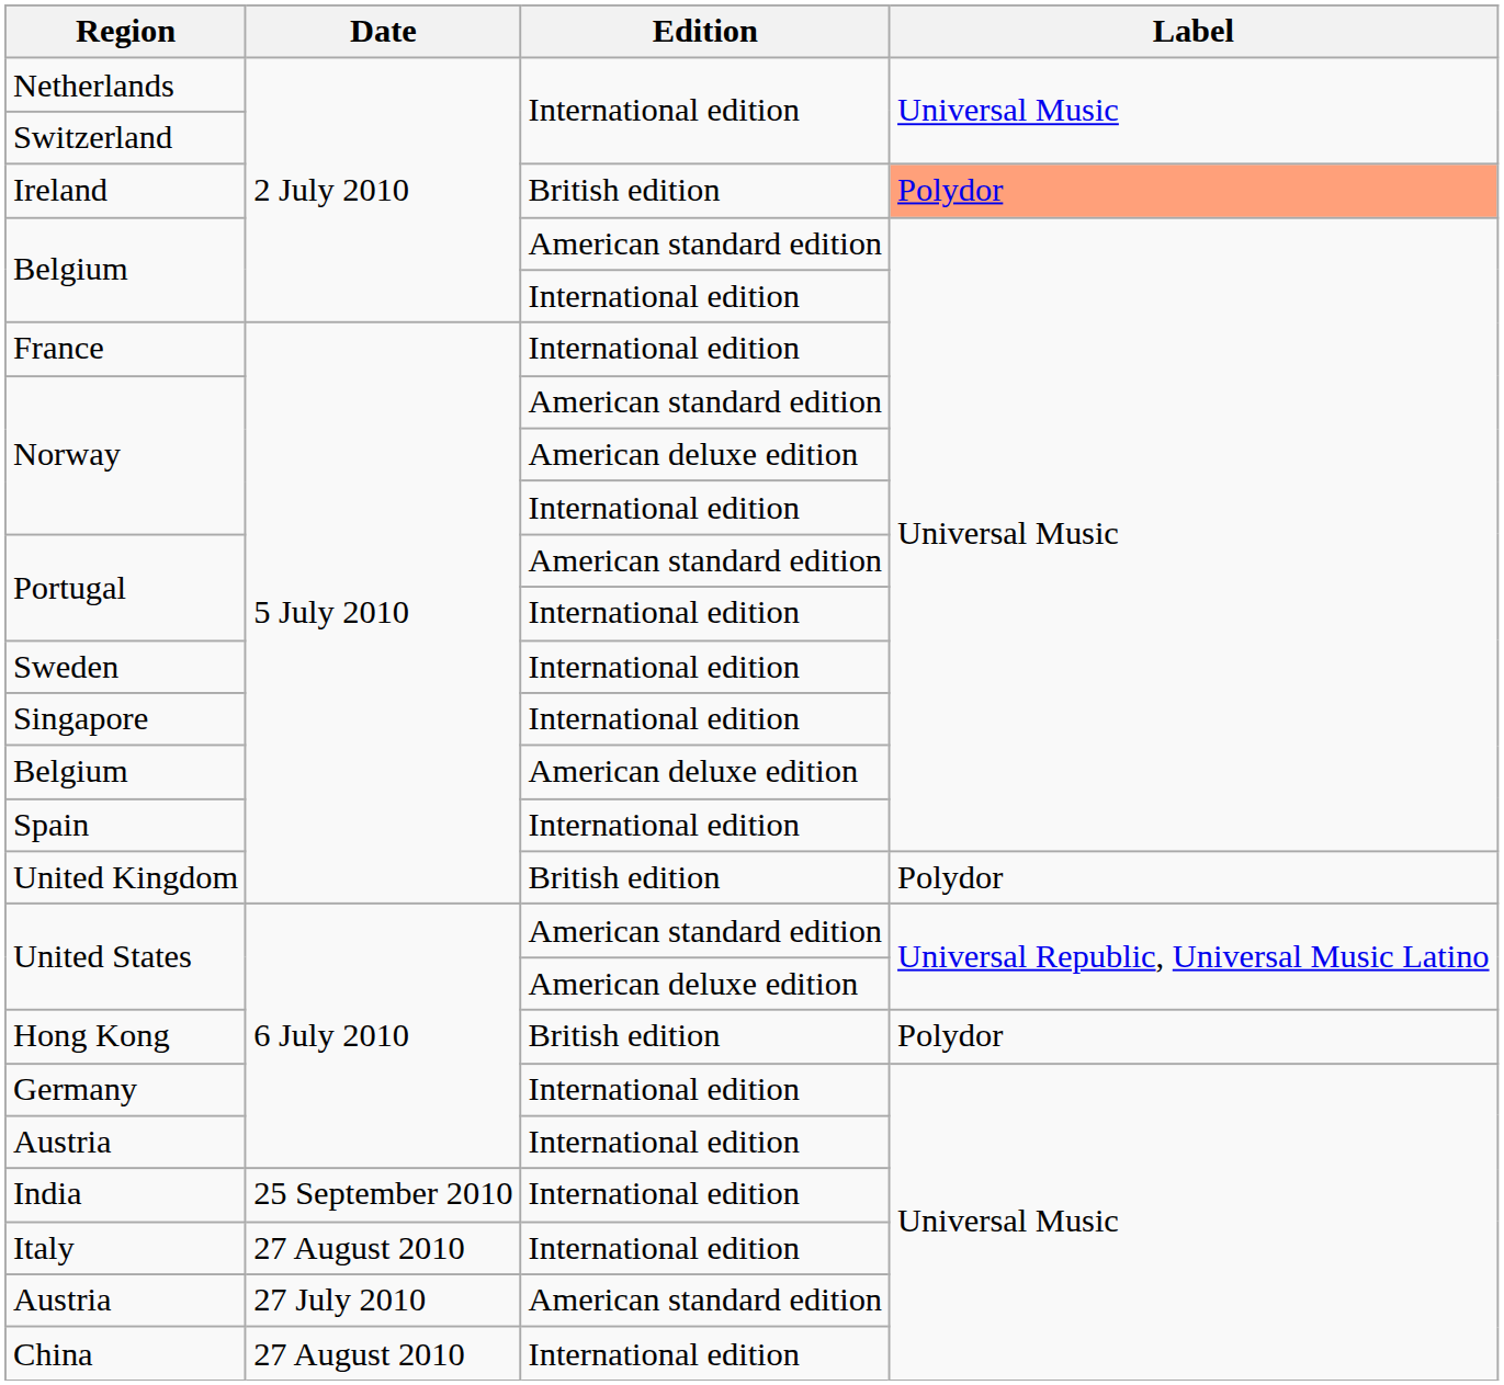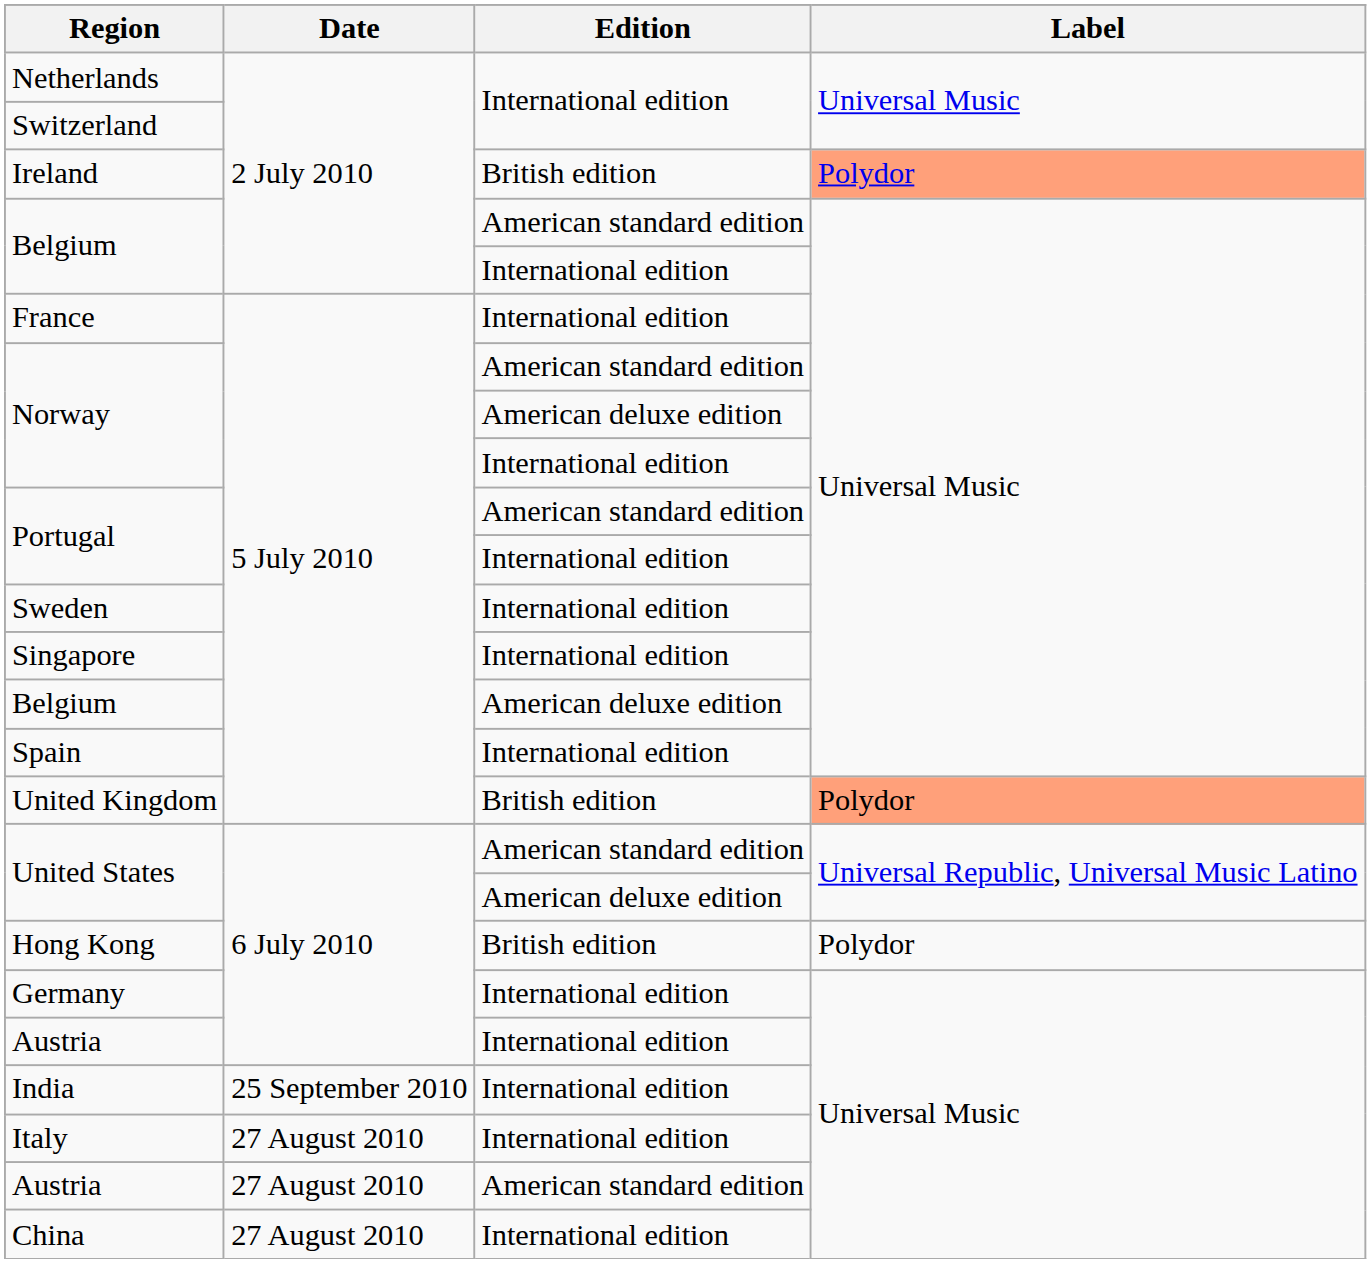 <table class="wikitable">
 <tr>
 <th>Region</th>
 <th>Date</th>
 <th>Edition</th>
 <th>Label</th>
 </tr>
 <tr>
 <td>Netherlands</td>
 <td rowspan="5">2 July 2010</td>
 <td rowspan="2">International edition</td>
 <td rowspan="2"><a href='#'>Universal Music</a></td>
 </tr>
 <tr>
 <td>Switzerland</td>
 </tr>
 <tr>
 <td>Ireland</td>
 <td>British edition</td>
 <td style="background: lightsalmon;"><a href='#'>Polydor</a></td>
 </tr>
 <tr>
 <td rowspan="2">Belgium</td>
 <td>American standard edition</td>
 <td rowspan="12">Universal Music</td>
 </tr>
 <tr>
 <td>International edition</td>
 </tr>
 <tr>
 <td>France</td>
 <td rowspan="11">5 July 2010</td>
 <td>International edition</td>
 </tr>
 <tr>
 <td rowspan="3">Norway</td>
 <td>American standard edition</td>
 </tr>
 <tr>
 <td>American deluxe edition</td>
 </tr>
 <tr>
 <td>International edition</td>
 </tr>
 <tr>
 <td rowspan="2">Portugal</td>
 <td>American standard edition</td>
 </tr>
 <tr>
 <td>International edition</td>
 </tr>
 <tr>
 <td>Sweden</td>
 <td>International edition</td>
 </tr>
 <tr>
 <td>Singapore</td>
 <td>International edition</td>
 </tr>
 <tr>
 <td>Belgium</td>
 <td>American deluxe edition</td>
 </tr>
 <tr>
 <td>Spain</td>
 <td>International edition</td>
 </tr>
 <tr>
 <td>United Kingdom</td>
 <td>British edition</td>
-<td>Polydor</td>
+<td style="background: lightsalmon;">Polydor</td>
 </tr>
 <tr>
 <td rowspan="2">United States</td>
 <td rowspan="5">6 July 2010</td>
 <td>American standard edition</td>
 <td rowspan="2"><a href='#'>Universal Republic</a>, <a href='#'>Universal Music Latino</a></td>
 </tr>
 <tr>
 <td>American deluxe edition</td>
 </tr>
 <tr>
 <td>Hong Kong</td>
 <td>British edition</td>
 <td>Polydor</td>
 </tr>
 <tr>
 <td>Germany</td>
 <td>International edition</td>
 <td rowspan="6">Universal Music</td>
 </tr>
 <tr>
 <td>Austria</td>
 <td>International edition</td>
 </tr>
 <tr>
 <td>India</td>
 <td>25 September 2010</td>
 <td>International edition</td>
 </tr>
 <tr>
 <td>Italy</td>
 <td>27 August 2010</td>
 <td>International edition</td>
 </tr>
 <tr>
 <td>Austria</td>
-<td>27 July 2010</td>
+<td>27 August 2010</td>
 <td>American standard edition</td>
 </tr>
 <tr>
 <td>China</td>
 <td>27 August 2010</td>
 <td>International edition</td>
 </tr>
 </table>
